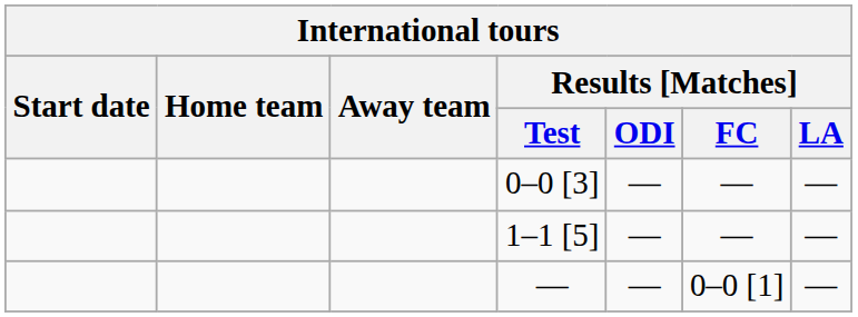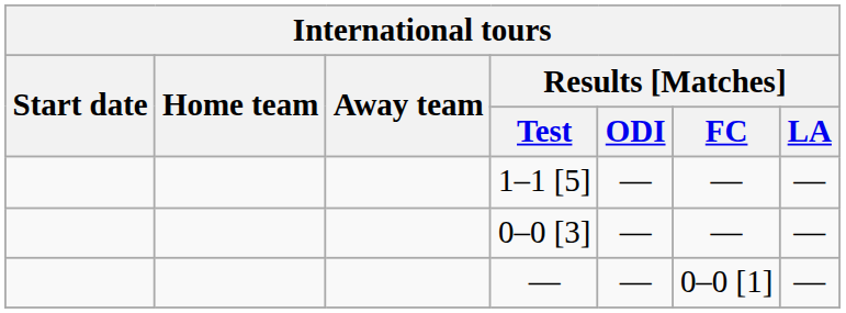 <table class="wikitable">
 <tr>
 <th colspan="7">International tours</th>
 </tr>
 <tr>
 <th rowspan="2">Start date</th>
 <th rowspan="2">Home team</th>
 <th rowspan="2">Away team</th>
 <th colspan="4">Results [Matches]</th>
 </tr>
 <tr>
 <th><a href='#'>Test</a></th>
 <th><a href='#'>ODI</a></th>
 <th><a href='#'>FC</a></th>
 <th><a href='#'>LA</a></th>
 </tr>
 <tr>
 <td><a href='#'></a></td>
 <td></td>
 <td></td>
-<td>0–0 [3]</td>
+<td>1–1 [5]</td>
 <td ; style="text-align:center">—</td>
 <td ; style="text-align:center">—</td>
 <td ; style="text-align:center">—</td>
 </tr>
 <tr>
 <td><a href='#'></a></td>
 <td></td>
 <td></td>
-<td>1–1 [5]</td>
+<td>0–0 [3]</td>
 <td ; style="text-align:center">—</td>
 <td ; style="text-align:center">—</td>
 <td ; style="text-align:center">—</td>
 </tr>
 <tr>
 <td><a href='#'></a></td>
 <td></td>
 <td></td>
 <td ; style="text-align:center">—</td>
 <td ; style="text-align:center">—</td>
 <td>0–0 [1]</td>
 <td ; style="text-align:center">—</td>
 </tr>
 </table>
